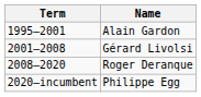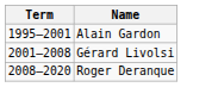 <table class="wikitable">
 <tr>
 <th>Term</th>
 <th>Name</th>
 </tr>
 <tr>
 <td>1995–2001</td>
 <td>Alain Gardon</td>
 </tr>
 <tr>
 <td>2001–2008</td>
 <td>Gérard Livolsi</td>
 </tr>
 <tr>
 <td>2008–2020</td>
 <td>Roger Deranque</td>
 </tr>
-<tr>
-<td>2020–incumbent</td>
-<td>Philippe Egg</td>
-</tr>
 </table>
